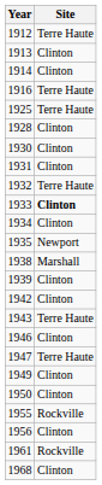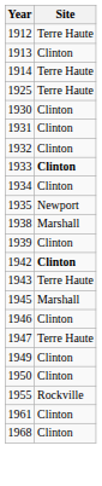 <table class="wikitable">
 <tr>
 <th>Year</th>
 <th>Site</th>
 </tr>
 <tr>
 <td>1912</td>
 <td>Terre Haute</td>
 </tr>
 <tr>
 <td>1913</td>
 <td>Clinton</td>
 </tr>
 <tr>
 <td>1914</td>
-<td>Clinton</td>
-</tr>
-<tr>
-<td>1916</td>
 <td>Terre Haute</td>
 </tr>
 <tr>
 <td>1925</td>
 <td>Terre Haute</td>
-</tr>
-<tr>
-<td>1928</td>
-<td>Clinton</td>
 </tr>
 <tr>
 <td>1930</td>
 <td>Clinton</td>
 </tr>
 <tr>
 <td>1931</td>
 <td>Clinton</td>
 </tr>
 <tr>
 <td>1932</td>
-<td>Terre Haute</td>
+<td>Clinton</td>
 </tr>
 <tr>
 <td>1933</td>
 <td><strong>Clinton</strong></td>
 </tr>
 <tr>
 <td>1934</td>
 <td>Clinton</td>
 </tr>
 <tr>
 <td>1935</td>
 <td>Newport</td>
 </tr>
 <tr>
 <td>1938</td>
 <td>Marshall</td>
 </tr>
 <tr>
 <td>1939</td>
 <td>Clinton</td>
 </tr>
 <tr>
 <td>1942</td>
-<td>Clinton</td>
+<td><strong>Clinton</strong></td>
 </tr>
 <tr>
 <td>1943</td>
 <td>Terre Haute</td>
+</tr>
+<tr>
+<td>1945</td>
+<td>Marshall</td>
 </tr>
 <tr>
 <td>1946</td>
 <td>Clinton</td>
 </tr>
 <tr>
 <td>1947</td>
 <td>Terre Haute</td>
 </tr>
 <tr>
 <td>1949</td>
 <td>Clinton</td>
 </tr>
 <tr>
 <td>1950</td>
 <td>Clinton</td>
 </tr>
 <tr>
 <td>1955</td>
 <td>Rockville</td>
 </tr>
 <tr>
-<td>1956</td>
+<td>1961</td>
 <td>Clinton</td>
-</tr>
-<tr>
-<td>1961</td>
-<td>Rockville</td>
 </tr>
 <tr>
 <td>1968</td>
 <td>Clinton</td>
 </tr>
 </table>
